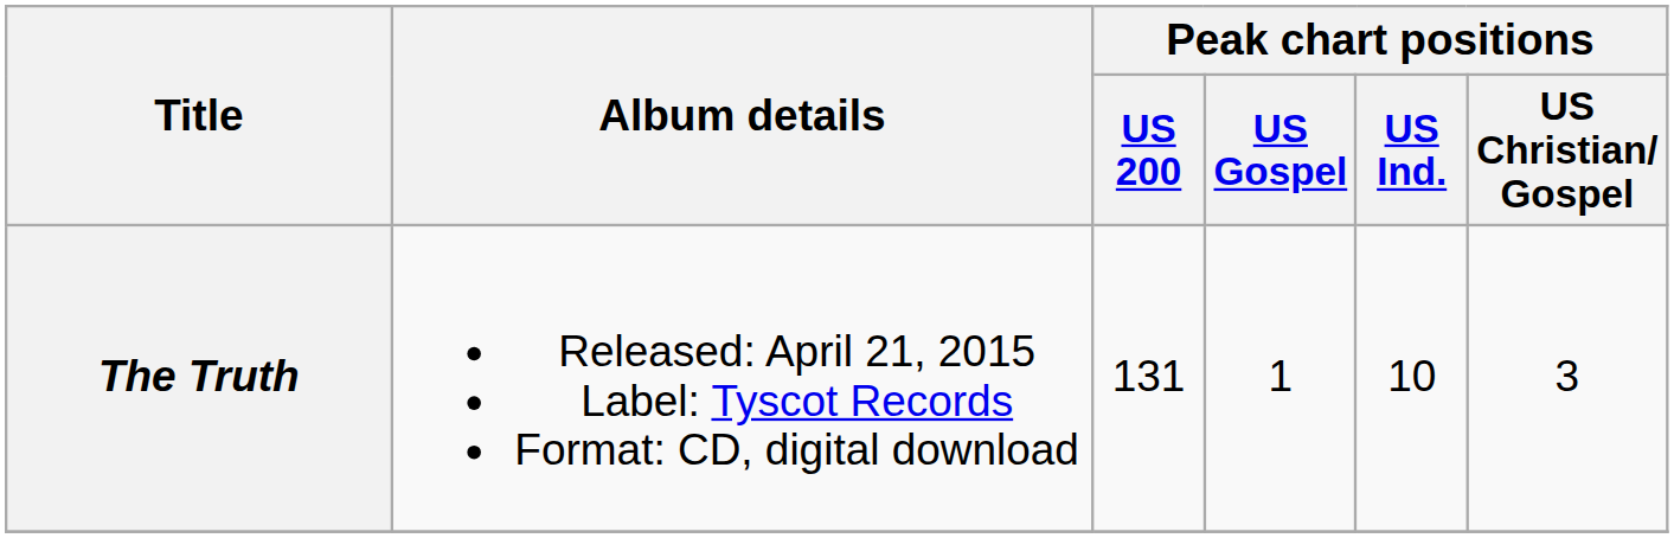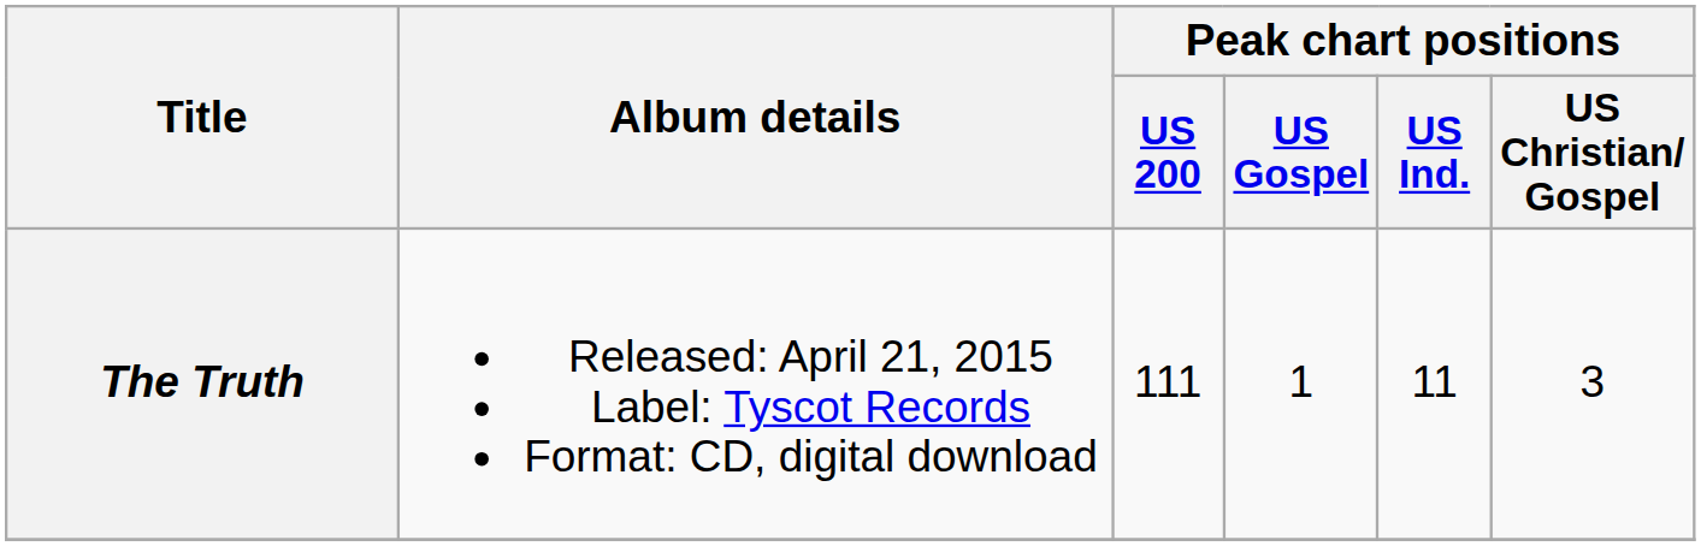 <table class="wikitable plainrowheaders" style="text-align:center;">
 <tr>
 <th scope="col" rowspan="2" style="width:10em;">Title</th>
 <th scope="col" rowspan="2" style="width:18em;">Album details</th>
 <th scope="col" colspan="4">Peak chart positions</th>
 </tr>
 <tr>
 <th scope="col" style="width:2.5em; font-size:90%;"><a href='#'>US 200</a><br></th>
 <th scope="col" style="width:2.5em; font-size:90%;"><a href='#'>US Gospel</a><br></th>
 <th scope="col" style="width:2.5em; font-size:90%;"><a href='#'>US Ind.</a><br></th>
 <th scope="col" style="width:2.5em; font-size:90%;">US Christian/<br> Gospel<br></th>
 </tr>
 <tr>
 <th scope="row"><em>The Truth</em></th>
 <td><br><ul><li>Released: April 21, 2015</li><li>Label: <a href='#'>Tyscot Records</a></li><li>Format: CD, digital download</li></ul></td>
-<td>131</td>
+<td>111</td>
 <td>1</td>
-<td>10</td>
+<td>11</td>
 <td>3</td>
 </tr>
 <tr>
 </tr>
 </table>
